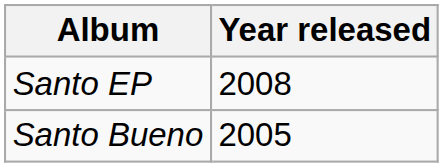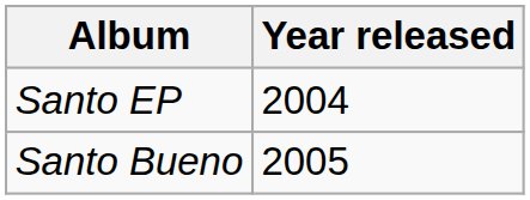 <table class="wikitable">
 <tr>
 <th>Album</th>
 <th>Year released</th>
 </tr>
 <tr>
 <td><em>Santo EP</em></td>
-<td>2008</td>
+<td>2004</td>
 </tr>
 <tr>
 <td><em>Santo Bueno</em></td>
 <td>2005</td>
 </tr>
 </table>
